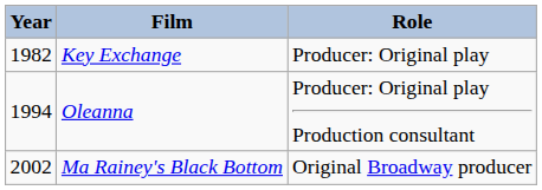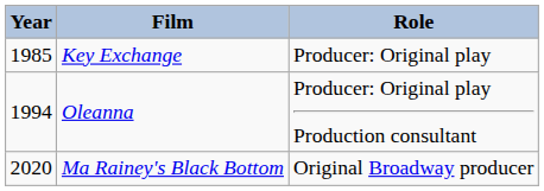 <table class="wikitable">
 <tr>
 <th style="background:#B0C4DE;">Year</th>
 <th style="background:#B0C4DE;">Film</th>
 <th style="background:#B0C4DE;">Role</th>
 </tr>
 <tr>
-<td>1982</td>
+<td>1985</td>
 <td><em><a href='#'>Key Exchange</a></em></td>
 <td>Producer: Original play</td>
 </tr>
 <tr>
 <td>1994</td>
 <td><em><a href='#'>Oleanna</a></em></td>
 <td>Producer: Original play<hr>Production consultant</td>
 </tr>
 <tr>
-<td>2002</td>
+<td>2020</td>
 <td><em><a href='#'>Ma Rainey's Black Bottom</a></em></td>
 <td>Original <a href='#'>Broadway</a> producer</td>
 </tr>
 </table>
